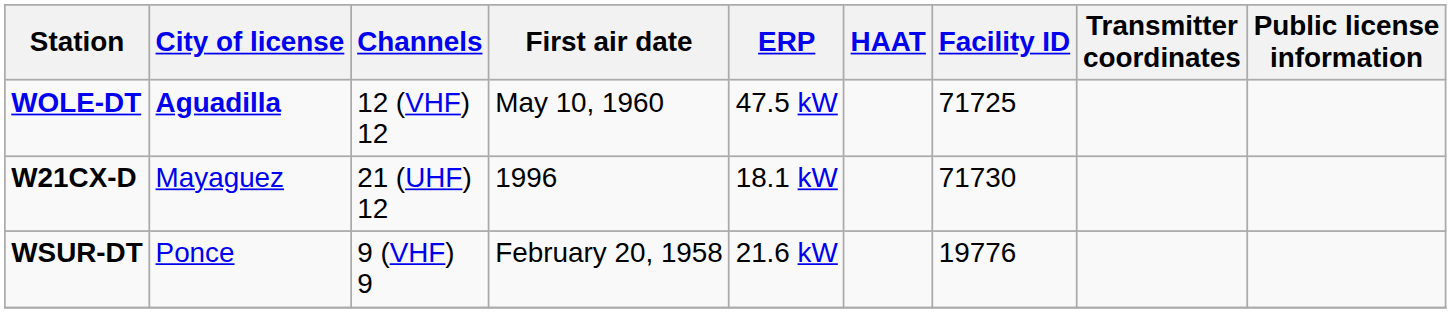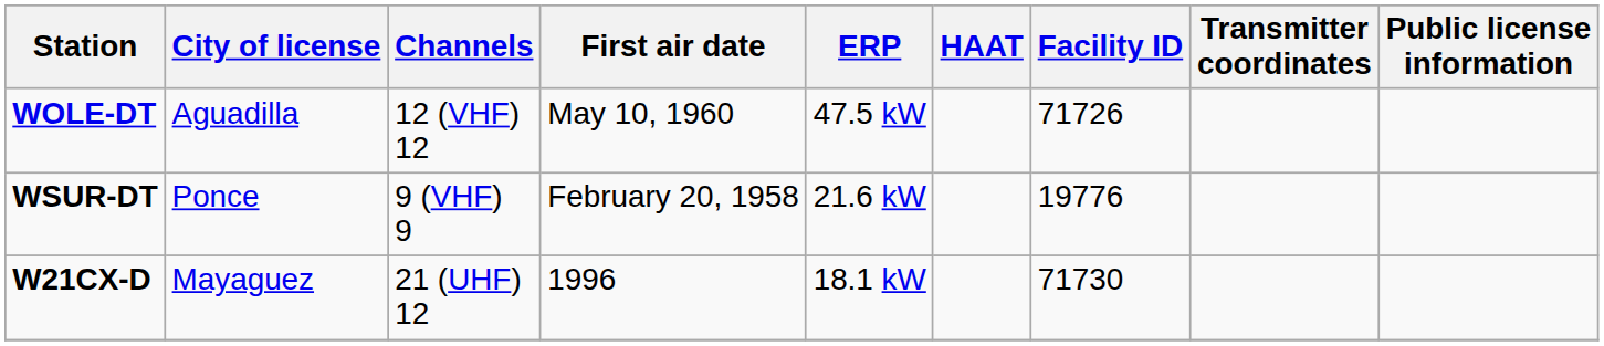 <table class="wikitable">
 <tr>
 <th>Station</th>
 <th><a href='#'>City of license</a></th>
 <th><a href='#'>Channels</a></th>
 <th>First air date</th>
 <th><a href='#'>ERP</a></th>
 <th><a href='#'>HAAT</a></th>
 <th><a href='#'>Facility ID</a></th>
 <th>Transmitter<br>coordinates</th>
 <th>Public license<br>information</th>
 </tr>
 <tr style="vertical-align: top; text-align: left;">
 <td><strong><a href='#'>WOLE-DT</a></strong></td>
-<td><strong><a href='#'>Aguadilla</a></strong></td>
+<td><a href='#'>Aguadilla</a></td>
 <td>12 (<a href='#'>VHF</a>)<br>12</td>
 <td>May 10, 1960</td>
 <td>47.5 <a href='#'>kW</a></td>
 <td></td>
-<td>71725</td>
+<td>71726</td>
+<td></td>
+<td><br></td>
+</tr>
+<tr style="vertical-align: top; text-align: left;">
+<td><strong>WSUR-DT</strong></td>
+<td><a href='#'>Ponce</a></td>
+<td>9 (<a href='#'>VHF</a>)<br>9</td>
+<td>February 20, 1958</td>
+<td>21.6 <a href='#'>kW</a></td>
+<td></td>
+<td>19776</td>
 <td></td>
 <td><br></td>
 </tr>
 <tr style="vertical-align: top; text-align: left;">
 <td><strong>W21CX-D</strong></td>
 <td><a href='#'>Mayaguez</a></td>
 <td>21 (<a href='#'>UHF</a>)<br>12</td>
 <td>1996</td>
 <td>18.1 <a href='#'>kW</a></td>
 <td></td>
 <td>71730</td>
 <td></td>
 <td></td>
 </tr>
 <tr style="vertical-align: top; text-align: left;">
-<td><strong>WSUR-DT</strong></td>
-<td><a href='#'>Ponce</a></td>
-<td>9 (<a href='#'>VHF</a>)<br>9</td>
-<td>February 20, 1958</td>
-<td>21.6 <a href='#'>kW</a></td>
-<td></td>
-<td>19776</td>
-<td></td>
-<td><br></td>
-</tr>
-<tr style="vertical-align: top; text-align: left;">
 </tr>
 </table>
